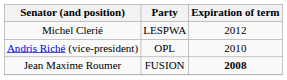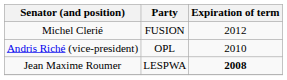 <table class="wikitable" style="text-align:center;">
 <tr>
 <th>Senator (and position)</th>
 <th>Party</th>
 <th>Expiration of term</th>
 </tr>
 <tr>
 <td>Michel Clerié</td>
-<td>LESPWA</td>
+<td>FUSION</td>
 <td>2012</td>
 </tr>
 <tr>
 <td><a href='#'>Andris Riché</a> (vice-president)</td>
 <td>OPL</td>
 <td>2010</td>
 </tr>
 <tr>
 <td>Jean Maxime Roumer</td>
-<td>FUSION</td>
+<td>LESPWA</td>
 <td><strong>2008</strong></td>
 </tr>
 <tr>
 </tr>
 </table>
